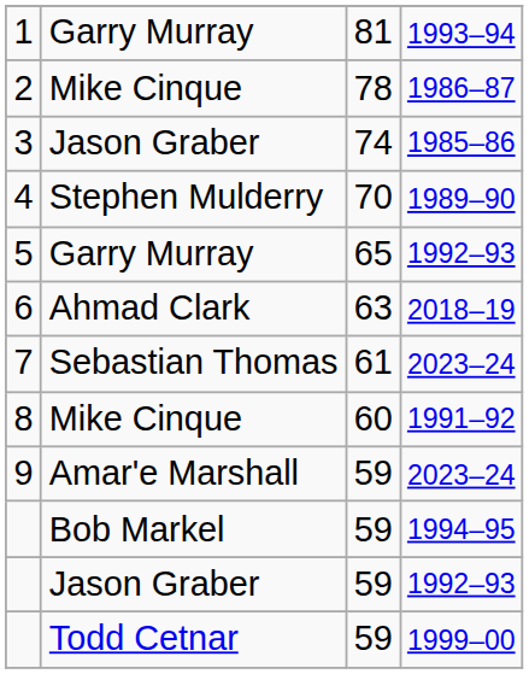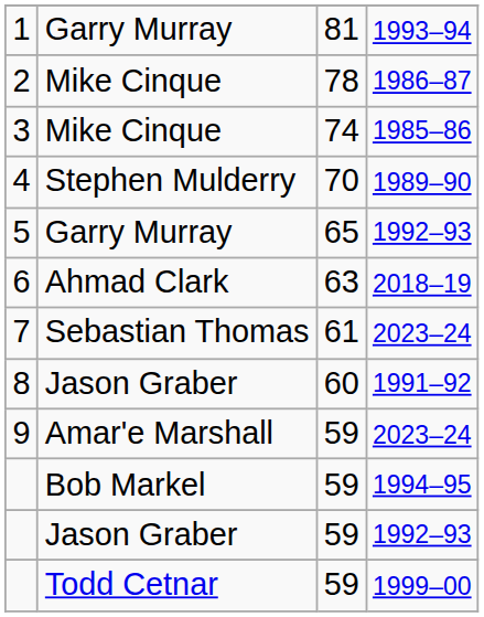 <table class="wikitable">
 <tr>
 </tr>
 <tr>
 <td>1</td>
 <td>Garry Murray</td>
 <td>81</td>
 <td style="font-size:80%;"><a href='#'>1993–94</a></td>
 </tr>
 <tr>
 <td>2</td>
 <td>Mike Cinque</td>
 <td>78</td>
 <td style="font-size:80%;"><a href='#'>1986–87</a></td>
 </tr>
 <tr>
 <td>3</td>
-<td>Jason Graber</td>
+<td>Mike Cinque</td>
 <td>74</td>
 <td style="font-size:80%;"><a href='#'>1985–86</a></td>
 </tr>
 <tr>
 <td>4</td>
 <td>Stephen Mulderry</td>
 <td>70</td>
 <td style="font-size:80%;"><a href='#'>1989–90</a></td>
 </tr>
 <tr>
 <td>5</td>
 <td>Garry Murray</td>
 <td>65</td>
 <td style="font-size:80%;"><a href='#'>1992–93</a></td>
 </tr>
 <tr>
 <td>6</td>
 <td>Ahmad Clark</td>
 <td>63</td>
 <td style="font-size:80%;"><a href='#'>2018–19</a></td>
 </tr>
 <tr>
 <td>7</td>
 <td>Sebastian Thomas</td>
 <td>61</td>
 <td style="font-size:80%;"><a href='#'>2023–24</a></td>
 </tr>
 <tr>
 <td>8</td>
-<td>Mike Cinque</td>
+<td>Jason Graber</td>
 <td>60</td>
 <td style="font-size:80%;"><a href='#'>1991–92</a></td>
 </tr>
 <tr>
 <td>9</td>
 <td>Amar'e Marshall</td>
 <td>59</td>
 <td style="font-size:80%;"><a href='#'>2023–24</a></td>
 </tr>
 <tr>
 <td></td>
 <td>Bob Markel</td>
 <td>59</td>
 <td style="font-size:80%;"><a href='#'>1994–95</a></td>
 </tr>
 <tr>
 <td></td>
 <td>Jason Graber</td>
 <td>59</td>
 <td style="font-size:80%;"><a href='#'>1992–93</a></td>
 </tr>
 <tr>
 <td></td>
 <td><a href='#'>Todd Cetnar</a></td>
 <td>59</td>
 <td style="font-size:80%;"><a href='#'>1999–00</a></td>
 </tr>
 </table>
